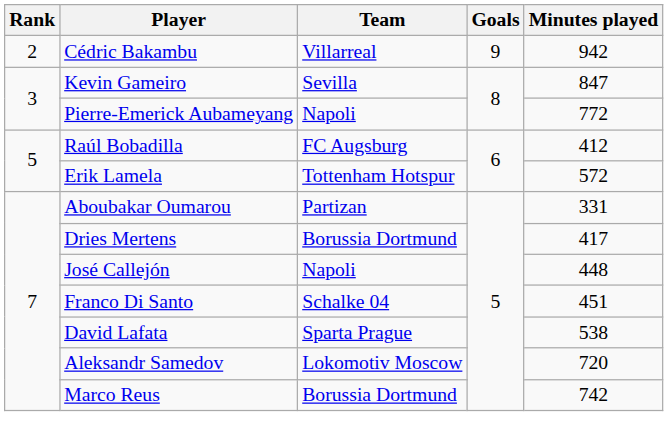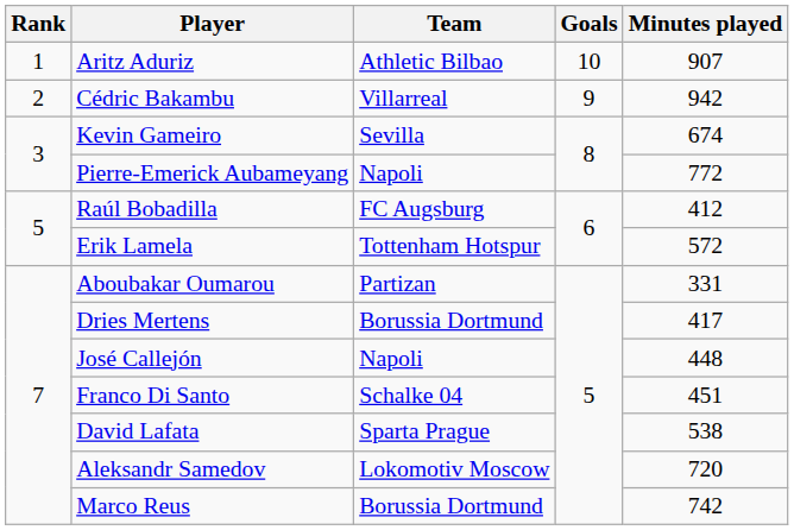 <table class="wikitable" style="text-align:center">
 <tr>
 <th>Rank</th>
 <th>Player</th>
 <th>Team</th>
 <th>Goals</th>
 <th>Minutes played</th>
+</tr>
+<tr>
+<td>1</td>
+<td align=left> <a href='#'>Aritz Aduriz</a></td>
+<td align=left> <a href='#'>Athletic Bilbao</a></td>
+<td>10</td>
+<td>907</td>
 </tr>
 <tr>
 <td>2</td>
 <td align=left> <a href='#'>Cédric Bakambu</a></td>
 <td align=left> <a href='#'>Villarreal</a></td>
 <td>9</td>
 <td>942</td>
 </tr>
 <tr>
 <td rowspan=2>3</td>
 <td align=left> <a href='#'>Kevin Gameiro</a></td>
 <td align=left> <a href='#'>Sevilla</a></td>
 <td rowspan=2>8</td>
-<td>847</td>
+<td>674</td>
 </tr>
 <tr>
 <td align=left> <a href='#'>Pierre-Emerick Aubameyang</a></td>
 <td align=left> <a href='#'>Napoli</a></td>
 <td>772</td>
 </tr>
 <tr>
 <td rowspan=2>5</td>
 <td align=left> <a href='#'>Raúl Bobadilla</a></td>
 <td align=left> <a href='#'>FC Augsburg</a></td>
 <td rowspan=2>6</td>
 <td>412</td>
 </tr>
 <tr>
 <td align=left> <a href='#'>Erik Lamela</a></td>
 <td align=left> <a href='#'>Tottenham Hotspur</a></td>
 <td>572</td>
 </tr>
 <tr>
 <td rowspan=7>7</td>
 <td align=left> <a href='#'>Aboubakar Oumarou</a></td>
 <td align=left> <a href='#'>Partizan</a></td>
 <td rowspan=7>5</td>
 <td>331</td>
 </tr>
 <tr>
 <td align=left> <a href='#'>Dries Mertens</a></td>
 <td align=left> <a href='#'>Borussia Dortmund</a></td>
 <td>417</td>
 </tr>
 <tr>
 <td align=left> <a href='#'>José Callejón</a></td>
 <td align=left> <a href='#'>Napoli</a></td>
 <td>448</td>
 </tr>
 <tr>
 <td align=left> <a href='#'>Franco Di Santo</a></td>
 <td align=left> <a href='#'>Schalke 04</a></td>
 <td>451</td>
 </tr>
 <tr>
 <td align=left> <a href='#'>David Lafata</a></td>
 <td align=left> <a href='#'>Sparta Prague</a></td>
 <td>538</td>
 </tr>
 <tr>
 <td align=left> <a href='#'>Aleksandr Samedov</a></td>
 <td align=left> <a href='#'>Lokomotiv Moscow</a></td>
 <td>720</td>
 </tr>
 <tr>
 <td align=left> <a href='#'>Marco Reus</a></td>
 <td align=left> <a href='#'>Borussia Dortmund</a></td>
 <td>742</td>
 </tr>
 </table>
